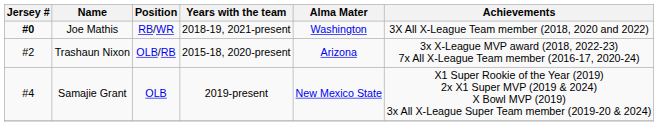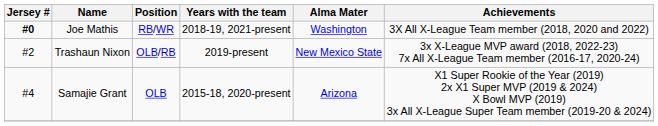 <table class="wikitable" style="text-align:center">
 <tr>
 <th>Jersey #</th>
 <th>Name</th>
 <th>Position</th>
 <th>Years with the team</th>
 <th>Alma Mater</th>
 <th>Achievements</th>
 </tr>
 <tr>
 <td><strong>#0</strong></td>
 <td>Joe Mathis</td>
 <td><a href='#'>RB</a>/<a href='#'>WR</a></td>
 <td>2018-19, 2021-present</td>
 <td><a href='#'>Washington</a></td>
 <td>3X All X-League Team member (2018, 2020 and 2022)</td>
 </tr>
 <tr>
 <td>#2</td>
 <td>Trashaun Nixon</td>
 <td><a href='#'>OLB</a>/<a href='#'>RB</a></td>
-<td>2015-18, 2020-present</td>
-<td><a href='#'>Arizona</a></td>
+<td>2019-present</td>
+<td><a href='#'>New Mexico State</a></td>
 <td>3x X-League MVP award (2018, 2022-23)<br>7x All X-League Team member (2016-17, 2020-24)</td>
 </tr>
 <tr>
 <td>#4</td>
 <td>Samajie Grant</td>
 <td><a href='#'>OLB</a></td>
-<td>2019-present</td>
-<td><a href='#'>New Mexico State</a></td>
+<td>2015-18, 2020-present</td>
+<td><a href='#'>Arizona</a></td>
 <td>X1 Super Rookie of the Year (2019)<br>2x X1 Super MVP (2019 & 2024)<br>X Bowl MVP (2019)<br>3x All X-League Super Team member (2019-20 & 2024)</td>
 </tr>
 <tr>
 </tr>
 </table>
